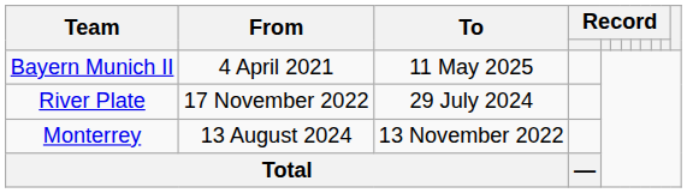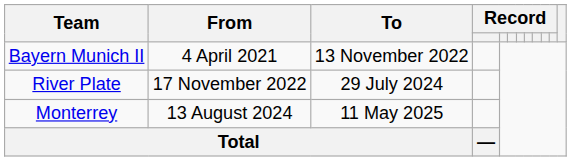 <table class="wikitable" style="text-align: center">
 <tr>
 <th rowspan="2">Team</th>
 <th rowspan="2">From</th>
 <th rowspan="2">To</th>
 <th colspan="8">Record</th>
 <th rowspan="2"></th>
 </tr>
 <tr>
 <th></th>
 <th></th>
 <th></th>
 <th></th>
 <th></th>
 <th></th>
 <th></th>
 <th></th>
 </tr>
 <tr>
 <td align=center><a href='#'>Bayern Munich II</a></td>
 <td align=center>4 April 2021</td>
-<td align=center>11 May 2025<br></td>
+<td align=center>13 November 2022<br></td>
 <td></td>
 </tr>
 <tr>
 <td align=center><a href='#'>River Plate</a></td>
 <td align=center>17 November 2022</td>
 <td align=center>29 July 2024<br></td>
 <td></td>
 </tr>
 <tr>
 <td align=center><a href='#'>Monterrey</a></td>
 <td align=center>13 August 2024</td>
-<td align=center>13 November 2022<br></td>
+<td align=center>11 May 2025<br></td>
 <td></td>
 </tr>
 <tr>
 <th colspan="3">Total<br></th>
 <th>—</th>
 </tr>
 </table>
